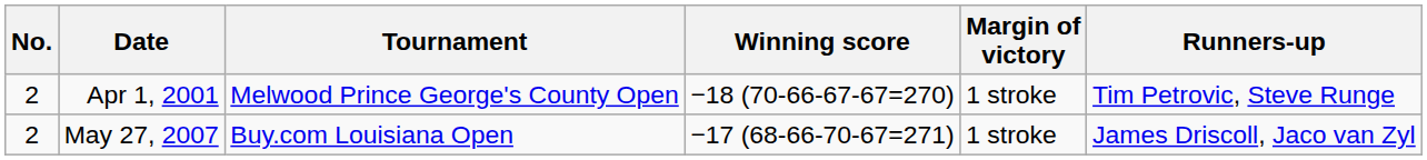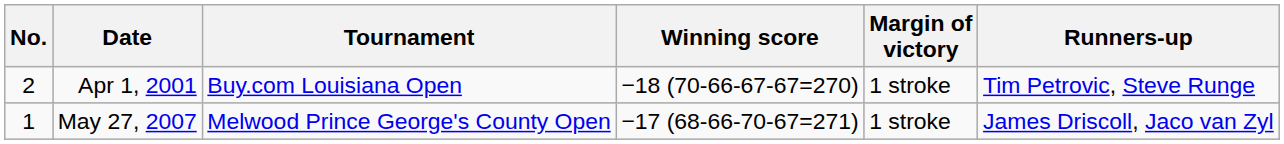 <table class="wikitable" style="font-size:95%;">
 <tr>
 <th>No.</th>
 <th>Date</th>
 <th>Tournament</th>
 <th>Winning score</th>
 <th>Margin of<br>victory</th>
 <th>Runners-up</th>
 </tr>
 <tr>
 <td align=center>2</td>
 <td align=right>Apr 1, <a href='#'>2001</a></td>
-<td><a href='#'>Melwood Prince George's County Open</a></td>
+<td><a href='#'>Buy.com Louisiana Open</a></td>
 <td>−18 (70-66-67-67=270)</td>
 <td>1 stroke</td>
 <td> <a href='#'>Tim Petrovic</a>,  <a href='#'>Steve Runge</a></td>
 </tr>
 <tr>
-<td align=center>2</td>
+<td align=center>1</td>
 <td align=right>May 27, <a href='#'>2007</a></td>
-<td><a href='#'>Buy.com Louisiana Open</a></td>
+<td><a href='#'>Melwood Prince George's County Open</a></td>
 <td>−17 (68-66-70-67=271)</td>
 <td>1 stroke</td>
 <td> <a href='#'>James Driscoll</a>,  <a href='#'>Jaco van Zyl</a></td>
 </tr>
 </table>
